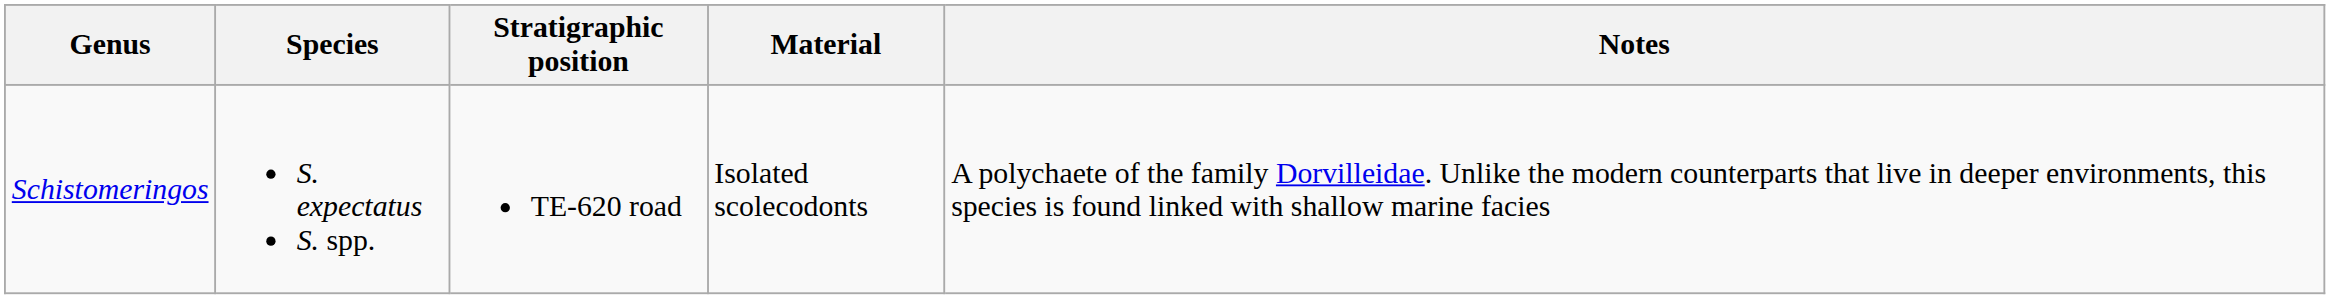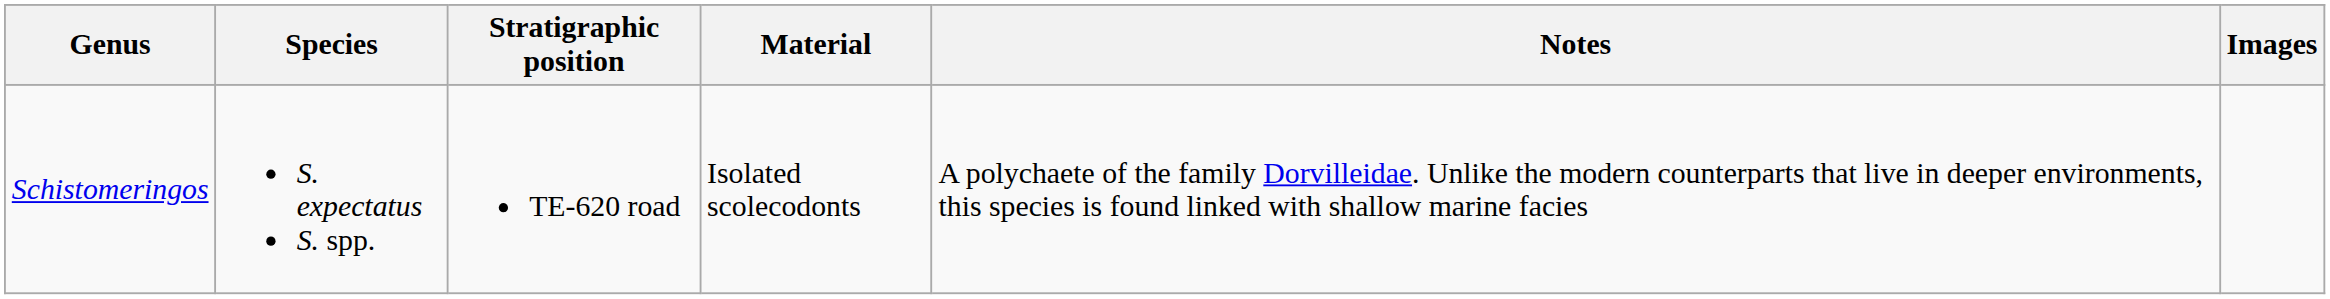 <table class="wikitable">
 <tr>
 <th>Genus</th>
 <th>Species</th>
 <th>Stratigraphic position</th>
 <th>Material</th>
 <th>Notes</th>
+<th>Images</th>
 </tr>
 <tr>
 <td><em><a href='#'>Schistomeringos</a></em></td>
 <td><br><ul><li><em>S. expectatus</em></li><li><em>S.</em> spp.</li></ul></td>
 <td><br><ul><li>TE-620 road</li></ul></td>
 <td>Isolated scolecodonts</td>
 <td>A polychaete of the family <a href='#'>Dorvilleidae</a>. Unlike the modern counterparts that live in deeper environments, this species is found linked with shallow marine facies</td>
+<td></td>
 </tr>
 </table>
